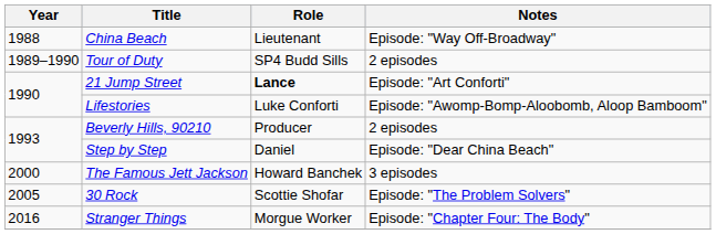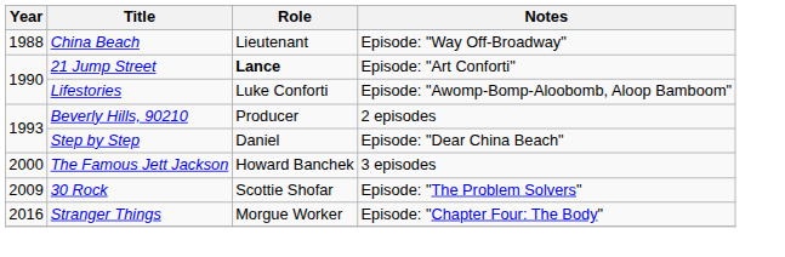 <table class="wikitable sortable">
 <tr style="background:#b0c4de; text-align:center;">
 <th>Year</th>
 <th>Title</th>
 <th>Role</th>
 <th class="unsortable">Notes</th>
 </tr>
 <tr>
 <td>1988</td>
 <td><em><a href='#'>China Beach</a></em></td>
 <td>Lieutenant</td>
 <td>Episode: "Way Off-Broadway"</td>
-</tr>
-<tr>
-<td>1989–1990</td>
-<td><em><a href='#'>Tour of Duty</a></em></td>
-<td>SP4 Budd Sills</td>
-<td>2 episodes</td>
 </tr>
 <tr>
 <td rowspan="2">1990</td>
 <td><em><a href='#'>21 Jump Street</a></em></td>
 <td><strong>Lance</strong></td>
 <td>Episode: "Art Conforti"</td>
 </tr>
 <tr>
 <td><em><a href='#'>Lifestories</a></em></td>
 <td>Luke Conforti</td>
 <td>Episode: "Awomp-Bomp-Aloobomb, Aloop Bamboom"</td>
 </tr>
 <tr>
 <td rowspan="2">1993</td>
 <td><em><a href='#'>Beverly Hills, 90210</a></em></td>
 <td>Producer</td>
 <td>2 episodes</td>
 </tr>
 <tr>
 <td><em><a href='#'>Step by Step</a></em></td>
 <td>Daniel</td>
 <td>Episode: "Dear China Beach"</td>
 </tr>
 <tr>
 <td>2000</td>
 <td data-sort-value="Famous Jett Jackson, The"><em><a href='#'>The Famous Jett Jackson</a></em></td>
 <td>Howard Banchek</td>
 <td>3 episodes</td>
 </tr>
 <tr>
-<td>2005</td>
+<td>2009</td>
 <td><em><a href='#'>30 Rock</a></em></td>
 <td>Scottie Shofar</td>
 <td>Episode: "<a href='#'>The Problem Solvers</a>"</td>
 </tr>
 <tr>
 <td>2016</td>
 <td><em><a href='#'>Stranger Things</a></em></td>
 <td>Morgue Worker</td>
 <td>Episode: "<a href='#'>Chapter Four: The Body</a>"</td>
 </tr>
 <tr>
 </tr>
 </table>
